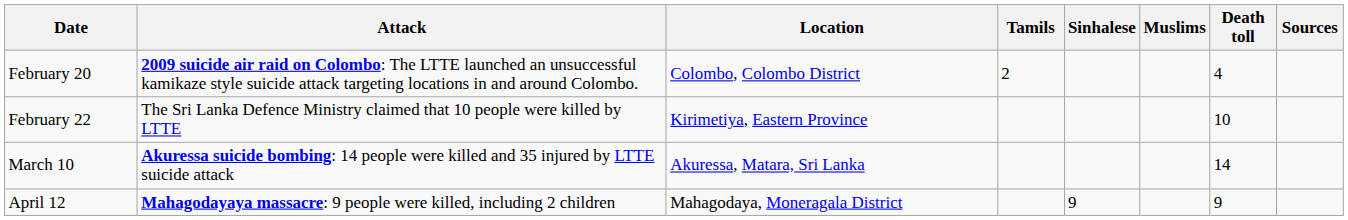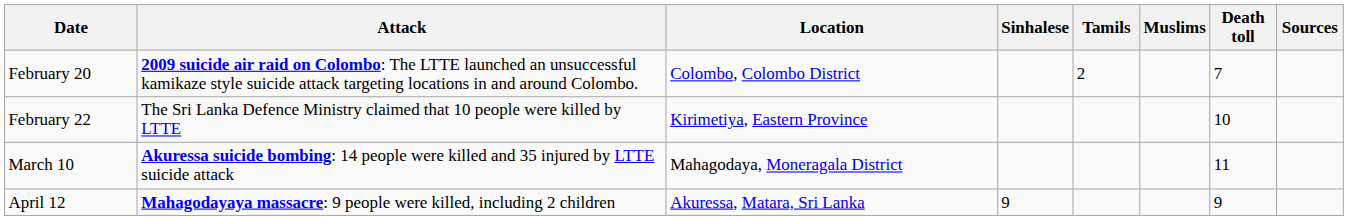 <table class="wikitable" style="width:100%;">
 <tr>
 <th width="10%">Date</th>
 <th width="40%">Attack</th>
 <th width="25%">Location</th>
+<th width="5%">Sinhalese</th>
 <th width="5%">Tamils</th>
-<th width="5%">Sinhalese</th>
 <th width="5%">Muslims</th>
 <th width="5%">Death toll</th>
 <th width="5%">Sources</th>
 </tr>
 <tr>
 <td>February 20</td>
 <td><strong><a href='#'>2009 suicide air raid on Colombo</a></strong>: The LTTE launched an unsuccessful kamikaze style suicide attack targeting locations in and around Colombo.</td>
 <td><a href='#'>Colombo</a>, <a href='#'>Colombo District</a></td>
+<td></td>
 <td>2</td>
 <td></td>
-<td></td>
-<td>4</td>
+<td>7</td>
 <td></td>
 </tr>
 <tr>
 <td>February 22</td>
 <td>The Sri Lanka Defence Ministry claimed that 10 people were killed by <a href='#'>LTTE</a></td>
 <td><a href='#'>Kirimetiya</a>, <a href='#'>Eastern Province</a></td>
 <td></td>
 <td></td>
 <td></td>
 <td>10</td>
 <td></td>
 </tr>
 <tr>
 <td>March 10</td>
 <td><strong><a href='#'>Akuressa suicide bombing</a></strong>: 14 people were killed and 35 injured by <a href='#'>LTTE</a> suicide attack</td>
-<td><a href='#'>Akuressa</a>, <a href='#'>Matara, Sri Lanka</a></td>
+<td>Mahagodaya, <a href='#'>Moneragala District</a></td>
 <td></td>
 <td></td>
 <td></td>
-<td>14</td>
+<td>11</td>
 <td></td>
 </tr>
 <tr>
 <td>April 12</td>
 <td><strong><a href='#'>Mahagodayaya massacre</a></strong>: 9 people were killed, including 2 children</td>
-<td>Mahagodaya, <a href='#'>Moneragala District</a></td>
+<td><a href='#'>Akuressa</a>, <a href='#'>Matara, Sri Lanka</a></td>
+<td>9</td>
 <td></td>
-<td>9</td>
 <td></td>
 <td>9</td>
 <td></td>
 </tr>
 </table>
